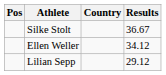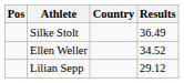 <table class="wikitable">
 <tr>
 <th>Pos</th>
 <th>Athlete</th>
 <th>Country</th>
 <th>Results</th>
 </tr>
 <tr>
 <td align="center"></td>
 <td>Silke Stolt</td>
 <td></td>
-<td>36.67</td>
+<td>36.49</td>
 </tr>
 <tr>
 <td align="center"></td>
 <td>Ellen Weller</td>
 <td></td>
-<td>34.12</td>
+<td>34.52</td>
 </tr>
 <tr>
 <td align="center"></td>
 <td>Lilian Sepp</td>
 <td></td>
 <td>29.12</td>
 </tr>
 </table>
